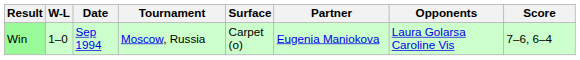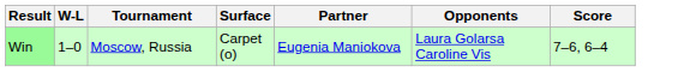 <table class="sortable wikitable">
 <tr>
 <th>Result</th>
 <th style="width:30px">W-L</th>
-<th style="width:55px">Date</th>
 <th style="width:140px">Tournament</th>
 <th style="width:55px">Surface</th>
 <th style="width:150px">Partner</th>
 <th style="width:150px">Opponents</th>
 <th style="width:90px" class="unsortable">Score</th>
 </tr>
 <tr bgcolor="CCFFCC">
 <td style="background:#98fb98;">Win</td>
 <td>1–0</td>
-<td><a href='#'>Sep 1994</a></td>
 <td><a href='#'>Moscow</a>, Russia</td>
 <td>Carpet (o)</td>
 <td> <a href='#'>Eugenia Maniokova</a></td>
 <td> <a href='#'>Laura Golarsa</a> <br>  <a href='#'>Caroline Vis</a></td>
 <td>7–6, 6–4</td>
 </tr>
 </table>
